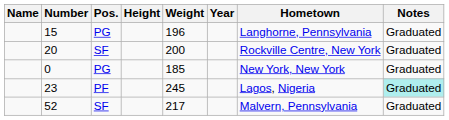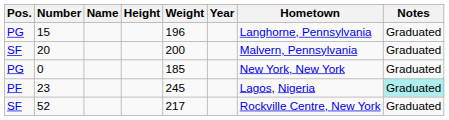 <table class="wikitable sortable" border="1">
 <tr>
+<th>Pos.</th>
+<th>Number</th>
 <th>Name</th>
-<th>Number</th>
-<th>Pos.</th>
 <th>Height</th>
 <th>Weight</th>
 <th>Year</th>
 <th>Hometown</th>
 <th class="unsortable">Notes</th>
 </tr>
 <tr>
+<td><a href='#'>PG</a></td>
+<td>15</td>
 <td></td>
-<td>15</td>
-<td><a href='#'>PG</a></td>
 <td></td>
 <td>196</td>
 <td></td>
 <td><a href='#'>Langhorne, Pennsylvania</a></td>
 <td>Graduated</td>
 </tr>
 <tr>
+<td><a href='#'>SF</a></td>
+<td>20</td>
 <td></td>
-<td>20</td>
-<td><a href='#'>SF</a></td>
 <td></td>
 <td>200</td>
 <td></td>
-<td><a href='#'>Rockville Centre, New York</a></td>
+<td><a href='#'>Malvern, Pennsylvania</a></td>
 <td>Graduated</td>
 </tr>
 <tr>
+<td><a href='#'>PG</a></td>
+<td>0</td>
 <td></td>
-<td>0</td>
-<td><a href='#'>PG</a></td>
 <td></td>
 <td>185</td>
 <td></td>
 <td><a href='#'>New York, New York</a></td>
 <td>Graduated</td>
 </tr>
 <tr>
+<td><a href='#'>PF</a></td>
+<td>23</td>
 <td></td>
-<td>23</td>
-<td><a href='#'>PF</a></td>
 <td></td>
 <td>245</td>
 <td></td>
 <td><a href='#'>Lagos</a>, <a href='#'>Nigeria</a></td>
 <td style="background: paleturquoise;">Graduated</td>
 </tr>
 <tr>
+<td><a href='#'>SF</a></td>
+<td>52</td>
 <td></td>
-<td>52</td>
-<td><a href='#'>SF</a></td>
 <td></td>
 <td>217</td>
 <td></td>
-<td><a href='#'>Malvern, Pennsylvania</a></td>
+<td><a href='#'>Rockville Centre, New York</a></td>
 <td>Graduated</td>
 </tr>
 </table>
